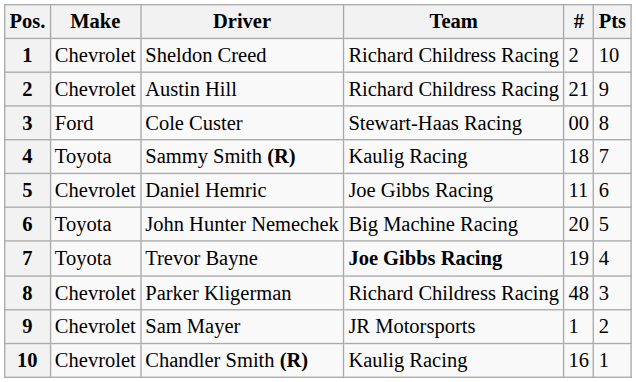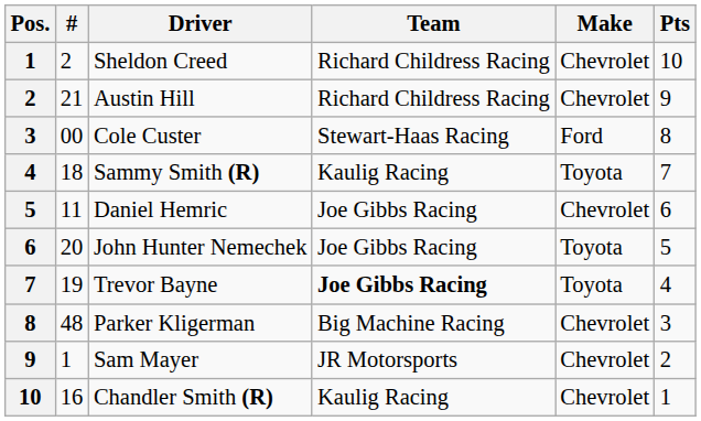 <table class="wikitable" style="font-size:95%">
 <tr>
 <th>Pos.</th>
-<th>Make</th>
+<th>#</th>
 <th>Driver</th>
 <th>Team</th>
-<th>#</th>
+<th>Make</th>
 <th>Pts</th>
 </tr>
 <tr>
 <th>1</th>
-<td>Chevrolet</td>
+<td>2</td>
 <td>Sheldon Creed</td>
 <td>Richard Childress Racing</td>
-<td>2</td>
+<td>Chevrolet</td>
 <td>10</td>
 </tr>
 <tr>
 <th>2</th>
-<td>Chevrolet</td>
+<td>21</td>
 <td>Austin Hill</td>
 <td>Richard Childress Racing</td>
-<td>21</td>
+<td>Chevrolet</td>
 <td>9</td>
 </tr>
 <tr>
 <th>3</th>
-<td>Ford</td>
+<td>00</td>
 <td>Cole Custer</td>
 <td>Stewart-Haas Racing</td>
-<td>00</td>
+<td>Ford</td>
 <td>8</td>
 </tr>
 <tr>
 <th>4</th>
-<td>Toyota</td>
+<td>18</td>
 <td>Sammy Smith <strong>(R)</strong></td>
 <td>Kaulig Racing</td>
-<td>18</td>
+<td>Toyota</td>
 <td>7</td>
 </tr>
 <tr>
 <th>5</th>
-<td>Chevrolet</td>
+<td>11</td>
 <td>Daniel Hemric</td>
 <td>Joe Gibbs Racing</td>
-<td>11</td>
+<td>Chevrolet</td>
 <td>6</td>
 </tr>
 <tr>
 <th>6</th>
+<td>20</td>
+<td>John Hunter Nemechek</td>
+<td>Joe Gibbs Racing</td>
 <td>Toyota</td>
-<td>John Hunter Nemechek</td>
-<td>Big Machine Racing</td>
-<td>20</td>
 <td>5</td>
 </tr>
 <tr>
 <th>7</th>
-<td>Toyota</td>
+<td>19</td>
 <td>Trevor Bayne</td>
 <td><strong>Joe Gibbs Racing</strong></td>
-<td>19</td>
+<td>Toyota</td>
 <td>4</td>
 </tr>
 <tr>
 <th>8</th>
+<td>48</td>
+<td>Parker Kligerman</td>
+<td>Big Machine Racing</td>
 <td>Chevrolet</td>
-<td>Parker Kligerman</td>
-<td>Richard Childress Racing</td>
-<td>48</td>
 <td>3</td>
 </tr>
 <tr>
 <th>9</th>
-<td>Chevrolet</td>
+<td>1</td>
 <td>Sam Mayer</td>
 <td>JR Motorsports</td>
-<td>1</td>
+<td>Chevrolet</td>
 <td>2</td>
 </tr>
 <tr>
 <th>10</th>
-<td>Chevrolet</td>
+<td>16</td>
 <td>Chandler Smith <strong>(R)</strong></td>
 <td>Kaulig Racing</td>
-<td>16</td>
+<td>Chevrolet</td>
 <td>1</td>
 </tr>
 </table>
